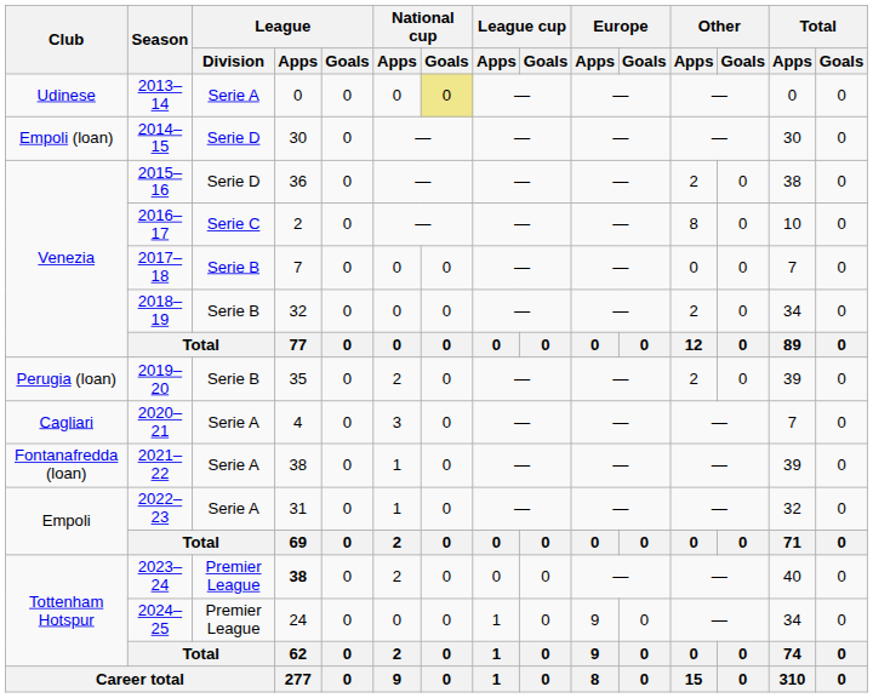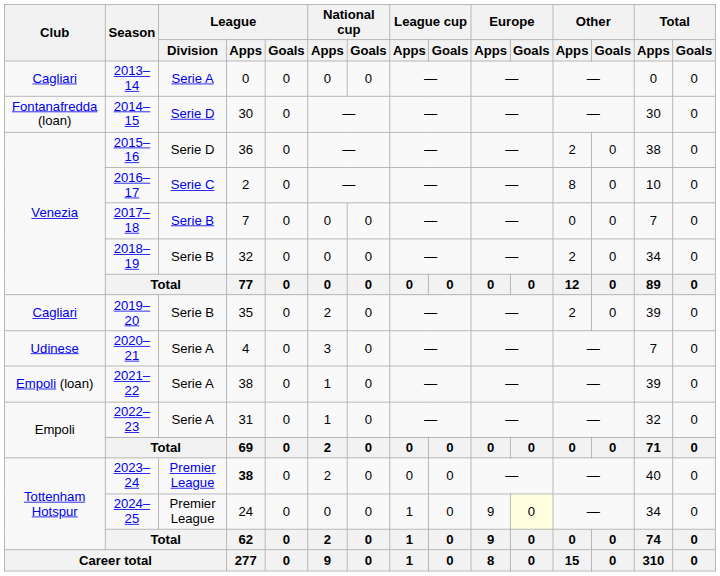 <table class="wikitable" style="text-align: center;">
 <tr>
 <th rowspan="2">Club</th>
 <th rowspan="2">Season</th>
 <th colspan="3">League</th>
 <th colspan="2">National cup</th>
 <th colspan="2">League cup</th>
 <th colspan="2">Europe</th>
 <th colspan="2">Other</th>
 <th colspan="2">Total</th>
 </tr>
 <tr>
 <th>Division</th>
 <th>Apps</th>
 <th>Goals</th>
 <th>Apps</th>
 <th>Goals</th>
 <th>Apps</th>
 <th>Goals</th>
 <th>Apps</th>
 <th>Goals</th>
 <th>Apps</th>
 <th>Goals</th>
 <th>Apps</th>
 <th>Goals</th>
 </tr>
 <tr>
-<td><a href='#'>Udinese</a></td>
+<td><a href='#'>Cagliari</a></td>
 <td><a href='#'>2013–14</a></td>
 <td><a href='#'>Serie A</a></td>
 <td>0</td>
 <td>0</td>
 <td>0</td>
-<td style="background: khaki;">0</td>
+<td>0</td>
 <td colspan="2">—</td>
 <td colspan="2">—</td>
 <td colspan="2">—</td>
 <td>0</td>
 <td>0</td>
 </tr>
 <tr>
-<td><a href='#'>Empoli</a> (loan)</td>
+<td><a href='#'>Fontanafredda</a> (loan)</td>
 <td><a href='#'>2014–15</a></td>
 <td><a href='#'>Serie D</a></td>
 <td>30</td>
 <td>0</td>
 <td colspan="2">—</td>
 <td colspan="2">—</td>
 <td colspan="2">—</td>
 <td colspan="2">—</td>
 <td>30</td>
 <td>0</td>
 </tr>
 <tr>
 <td rowspan="5"><a href='#'>Venezia</a></td>
 <td><a href='#'>2015–16</a></td>
 <td>Serie D</td>
 <td>36</td>
 <td>0</td>
 <td colspan="2">—</td>
 <td colspan="2">—</td>
 <td colspan="2">—</td>
 <td>2</td>
 <td>0</td>
 <td>38</td>
 <td>0</td>
 </tr>
 <tr>
 <td><a href='#'>2016–17</a></td>
 <td><a href='#'>Serie C</a></td>
 <td>2</td>
 <td>0</td>
 <td colspan="2">—</td>
 <td colspan="2">—</td>
 <td colspan="2">—</td>
 <td>8</td>
 <td>0</td>
 <td>10</td>
 <td>0</td>
 </tr>
 <tr>
 <td><a href='#'>2017–18</a></td>
 <td><a href='#'>Serie B</a></td>
 <td>7</td>
 <td>0</td>
 <td>0</td>
 <td>0</td>
 <td colspan="2">—</td>
 <td colspan="2">—</td>
 <td>0</td>
 <td>0</td>
 <td>7</td>
 <td>0</td>
 </tr>
 <tr>
 <td><a href='#'>2018–19</a></td>
 <td>Serie B</td>
 <td>32</td>
 <td>0</td>
 <td>0</td>
 <td>0</td>
 <td colspan="2">—</td>
 <td colspan="2">—</td>
 <td>2</td>
 <td>0</td>
 <td>34</td>
 <td>0</td>
 </tr>
 <tr>
 <th colspan="2">Total</th>
 <th>77</th>
 <th>0</th>
 <th>0</th>
 <th>0</th>
 <th>0</th>
 <th>0</th>
 <th>0</th>
 <th>0</th>
 <th>12</th>
 <th>0</th>
 <th>89</th>
 <th>0</th>
 </tr>
 <tr>
-<td><a href='#'>Perugia</a> (loan)</td>
+<td><a href='#'>Cagliari</a></td>
 <td><a href='#'>2019–20</a></td>
 <td>Serie B</td>
 <td>35</td>
 <td>0</td>
 <td>2</td>
 <td>0</td>
 <td colspan="2">—</td>
 <td colspan="2">—</td>
 <td>2</td>
 <td>0</td>
 <td>39</td>
 <td>0</td>
 </tr>
 <tr>
-<td><a href='#'>Cagliari</a></td>
+<td><a href='#'>Udinese</a></td>
 <td><a href='#'>2020–21</a></td>
 <td>Serie A</td>
 <td>4</td>
 <td>0</td>
 <td>3</td>
 <td>0</td>
 <td colspan="2">—</td>
 <td colspan="2">—</td>
 <td colspan="2">—</td>
 <td>7</td>
 <td>0</td>
 </tr>
 <tr>
-<td><a href='#'>Fontanafredda</a> (loan)</td>
+<td><a href='#'>Empoli</a> (loan)</td>
 <td><a href='#'>2021–22</a></td>
 <td>Serie A</td>
 <td>38</td>
 <td>0</td>
 <td>1</td>
 <td>0</td>
 <td colspan="2">—</td>
 <td colspan="2">—</td>
 <td colspan="2">—</td>
 <td>39</td>
 <td>0</td>
 </tr>
 <tr>
 <td rowspan="2">Empoli</td>
 <td><a href='#'>2022–23</a></td>
 <td>Serie A</td>
 <td>31</td>
 <td>0</td>
 <td>1</td>
 <td>0</td>
 <td colspan="2">—</td>
 <td colspan="2">—</td>
 <td colspan="2">—</td>
 <td>32</td>
 <td>0</td>
 </tr>
 <tr>
 <th colspan="2">Total</th>
 <th>69</th>
 <th>0</th>
 <th>2</th>
 <th>0</th>
 <th>0</th>
 <th>0</th>
 <th>0</th>
 <th>0</th>
 <th>0</th>
 <th>0</th>
 <th>71</th>
 <th>0</th>
 </tr>
 <tr>
 <td rowspan="3"><a href='#'>Tottenham Hotspur</a></td>
 <td><a href='#'>2023–24</a></td>
 <td><a href='#'>Premier League</a></td>
 <td><strong>38</strong></td>
 <td>0</td>
 <td>2</td>
 <td>0</td>
 <td>0</td>
 <td>0</td>
 <td colspan="2">—</td>
 <td colspan="2">—</td>
 <td>40</td>
 <td>0</td>
 </tr>
 <tr>
 <td><a href='#'>2024–25</a></td>
 <td>Premier League</td>
 <td>24</td>
 <td>0</td>
 <td>0</td>
 <td>0</td>
 <td>1</td>
 <td>0</td>
 <td>9</td>
-<td>0</td>
+<td style="background: lightyellow;">0</td>
 <td colspan="2">—</td>
 <td>34</td>
 <td>0</td>
 </tr>
 <tr>
 <th colspan="2">Total</th>
 <th>62</th>
 <th>0</th>
 <th>2</th>
 <th>0</th>
 <th>1</th>
 <th>0</th>
 <th>9</th>
 <th>0</th>
 <th>0</th>
 <th>0</th>
 <th>74</th>
 <th>0</th>
 </tr>
 <tr>
 <th colspan="3">Career total</th>
 <th>277</th>
 <th>0</th>
 <th>9</th>
 <th>0</th>
 <th>1</th>
 <th>0</th>
 <th>8</th>
 <th>0</th>
 <th>15</th>
 <th>0</th>
 <th>310</th>
 <th>0</th>
 </tr>
 </table>
